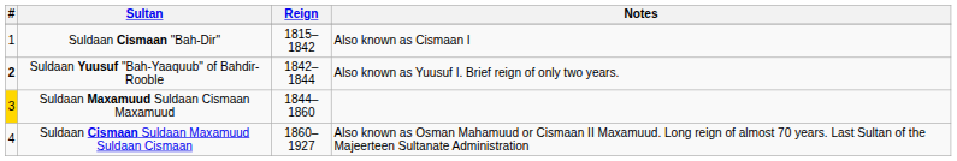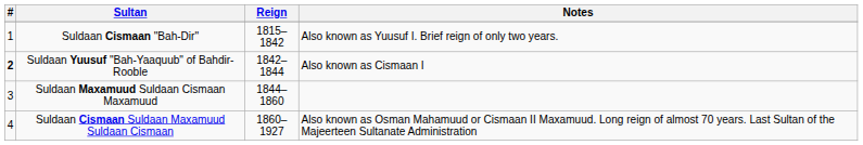 <table class="wikitable sortable">
 <tr align=center>
 <th>#</th>
 <th><a href='#'>Sultan</a></th>
 <th><a href='#'>Reign</a></th>
 <th>Notes</th>
 </tr>
 <tr>
 </tr>
 <tr>
 <td align=center>1</td>
 <td align=center>Suldaan <strong>Cismaan</strong> "Bah-Dir"</td>
 <td align=center>1815–1842</td>
-<td>Also known as Cismaan I</td>
+<td>Also known as Yuusuf I. Brief reign of only two years.</td>
 </tr>
 <tr>
 <td align=center><strong>2</strong></td>
 <td align=center>Suldaan <strong>Yuusuf</strong> "Bah-Yaaquub" of Bahdir-Rooble</td>
 <td align="center">1842–1844</td>
-<td>Also known as Yuusuf I. Brief reign of only two years.</td>
+<td>Also known as Cismaan I</td>
 </tr>
 <tr>
-<td align=center style="background: gold;">3</td>
+<td align=center>3</td>
 <td align=center>Suldaan <strong>Maxamuud</strong> Suldaan Cismaan Maxamuud</td>
 <td align=center>1844–1860</td>
 <td></td>
 </tr>
 <tr>
 <td align=center>4</td>
 <td align=center>Suldaan <a href='#'><strong>Cismaan</strong> Suldaan Maxamuud Suldaan Cismaan</a></td>
 <td align=center>1860–1927</td>
 <td>Also known as Osman Mahamuud or Cismaan II Maxamuud. Long reign of almost 70 years. Last Sultan of the Majeerteen Sultanate Administration</td>
 </tr>
 </table>
